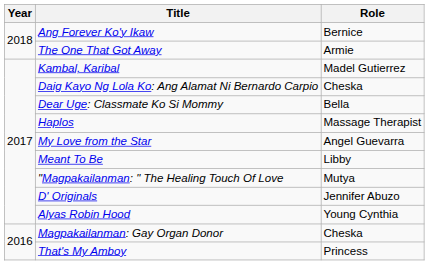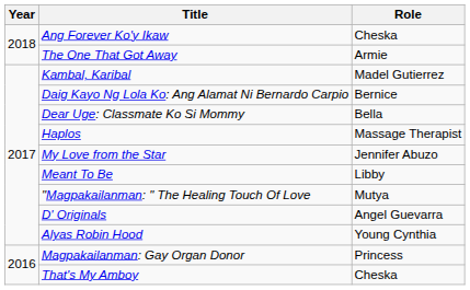 <table class="wikitable">
 <tr>
 <th>Year</th>
 <th>Title</th>
 <th>Role</th>
 </tr>
 <tr>
 <td rowspan="2">2018</td>
 <td><em><a href='#'>Ang Forever Ko'y Ikaw</a></em></td>
-<td>Bernice</td>
+<td>Cheska</td>
 </tr>
 <tr>
 <td><a href='#'><em>The One That Got Away</em></a></td>
 <td>Armie</td>
 </tr>
 <tr>
 <td rowspan="9">2017</td>
 <td><em><a href='#'>Kambal, Karibal</a></em></td>
 <td>Madel Gutierrez</td>
 </tr>
 <tr>
 <td><em><a href='#'>Daig Kayo Ng Lola Ko</a>: Ang Alamat Ni Bernardo Carpio</em></td>
-<td>Cheska</td>
+<td>Bernice</td>
 </tr>
 <tr>
 <td><em><a href='#'>Dear Uge</a>: Classmate Ko Si Mommy</em></td>
 <td>Bella</td>
 </tr>
 <tr>
 <td><a href='#'><em>Haplos</em></a></td>
 <td>Massage Therapist</td>
 </tr>
 <tr>
 <td><em><a href='#'>My Love from the Star</a></em></td>
-<td>Angel Guevarra</td>
+<td>Jennifer Abuzo</td>
 </tr>
 <tr>
 <td><a href='#'><em>Meant To Be</em></a></td>
 <td>Libby</td>
 </tr>
 <tr>
 <td><em>"<a href='#'>Magpakailanman</a>: " The Healing Touch Of Love</em></td>
 <td>Mutya</td>
 </tr>
 <tr>
 <td><em><a href='#'>D' Originals</a></em></td>
-<td>Jennifer Abuzo</td>
+<td>Angel Guevarra</td>
 </tr>
 <tr>
 <td><em><a href='#'>Alyas Robin Hood</a></em></td>
 <td>Young Cynthia</td>
 </tr>
 <tr>
 <td rowspan="2">2016</td>
 <td><em><a href='#'>Magpakailanman</a>: Gay Organ Donor</em></td>
-<td>Cheska</td>
+<td>Princess</td>
 </tr>
 <tr>
 <td><em><a href='#'>That's My Amboy</a></em></td>
-<td>Princess</td>
+<td>Cheska</td>
 </tr>
 </table>
